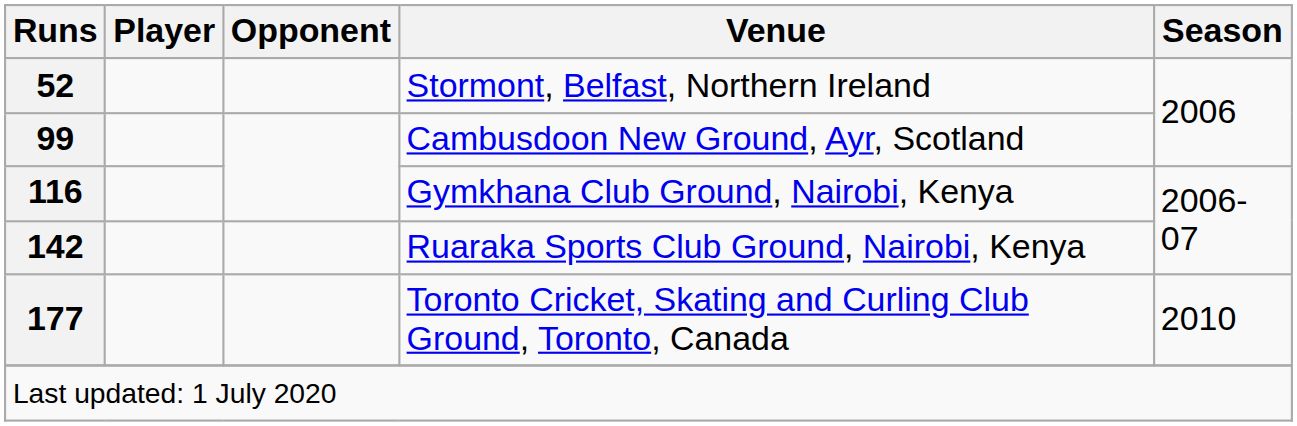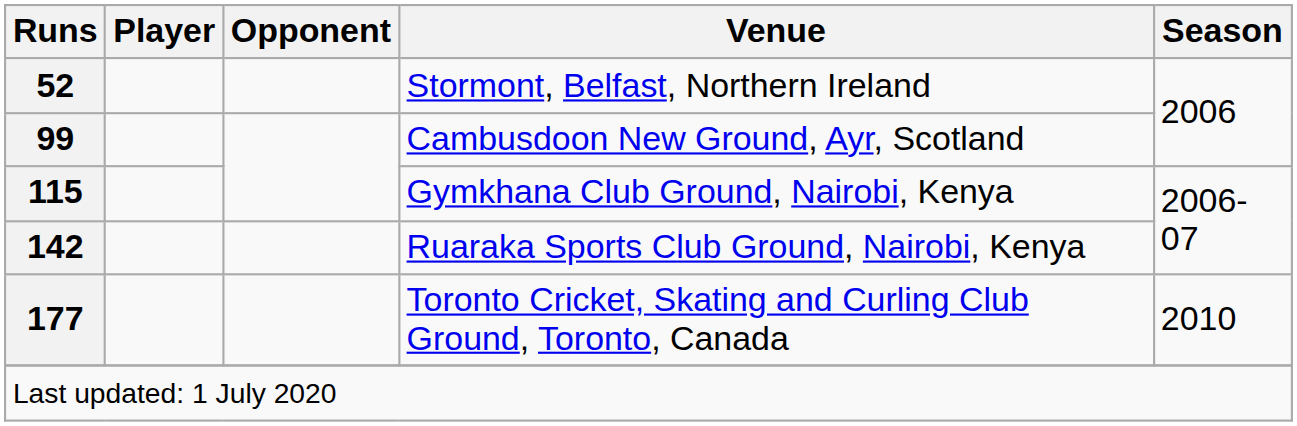 <table class="wikitable plainrowheaders sortable">
 <tr>
 <th scope=col>Runs</th>
 <th scope=col>Player</th>
 <th scope=col>Opponent</th>
 <th scope=col>Venue</th>
 <th scope=col>Season</th>
 </tr>
 <tr>
 <th>52</th>
 <td></td>
 <td></td>
 <td><a href='#'>Stormont</a>, <a href='#'>Belfast</a>, Northern Ireland</td>
 <td rowspan=2>2006</td>
 </tr>
 <tr>
 <th>99</th>
 <td></td>
 <td rowspan=2></td>
 <td><a href='#'>Cambusdoon New Ground</a>, <a href='#'>Ayr</a>, Scotland</td>
 </tr>
 <tr>
-<th>116</th>
+<th>115</th>
 <td></td>
 <td><a href='#'>Gymkhana Club Ground</a>, <a href='#'>Nairobi</a>, Kenya</td>
 <td rowspan=2>2006-07</td>
 </tr>
 <tr>
 <th>142</th>
 <td></td>
 <td></td>
 <td><a href='#'>Ruaraka Sports Club Ground</a>, <a href='#'>Nairobi</a>, Kenya</td>
 </tr>
 <tr>
 <th>177</th>
 <td></td>
 <td></td>
 <td><a href='#'>Toronto Cricket, Skating and Curling Club Ground</a>, <a href='#'>Toronto</a>, Canada</td>
 <td>2010</td>
 </tr>
 <tr>
 </tr>
 <tr class=sortbottom>
 <td colspan=5><small>Last updated: 1 July 2020</small></td>
 </tr>
 </table>
